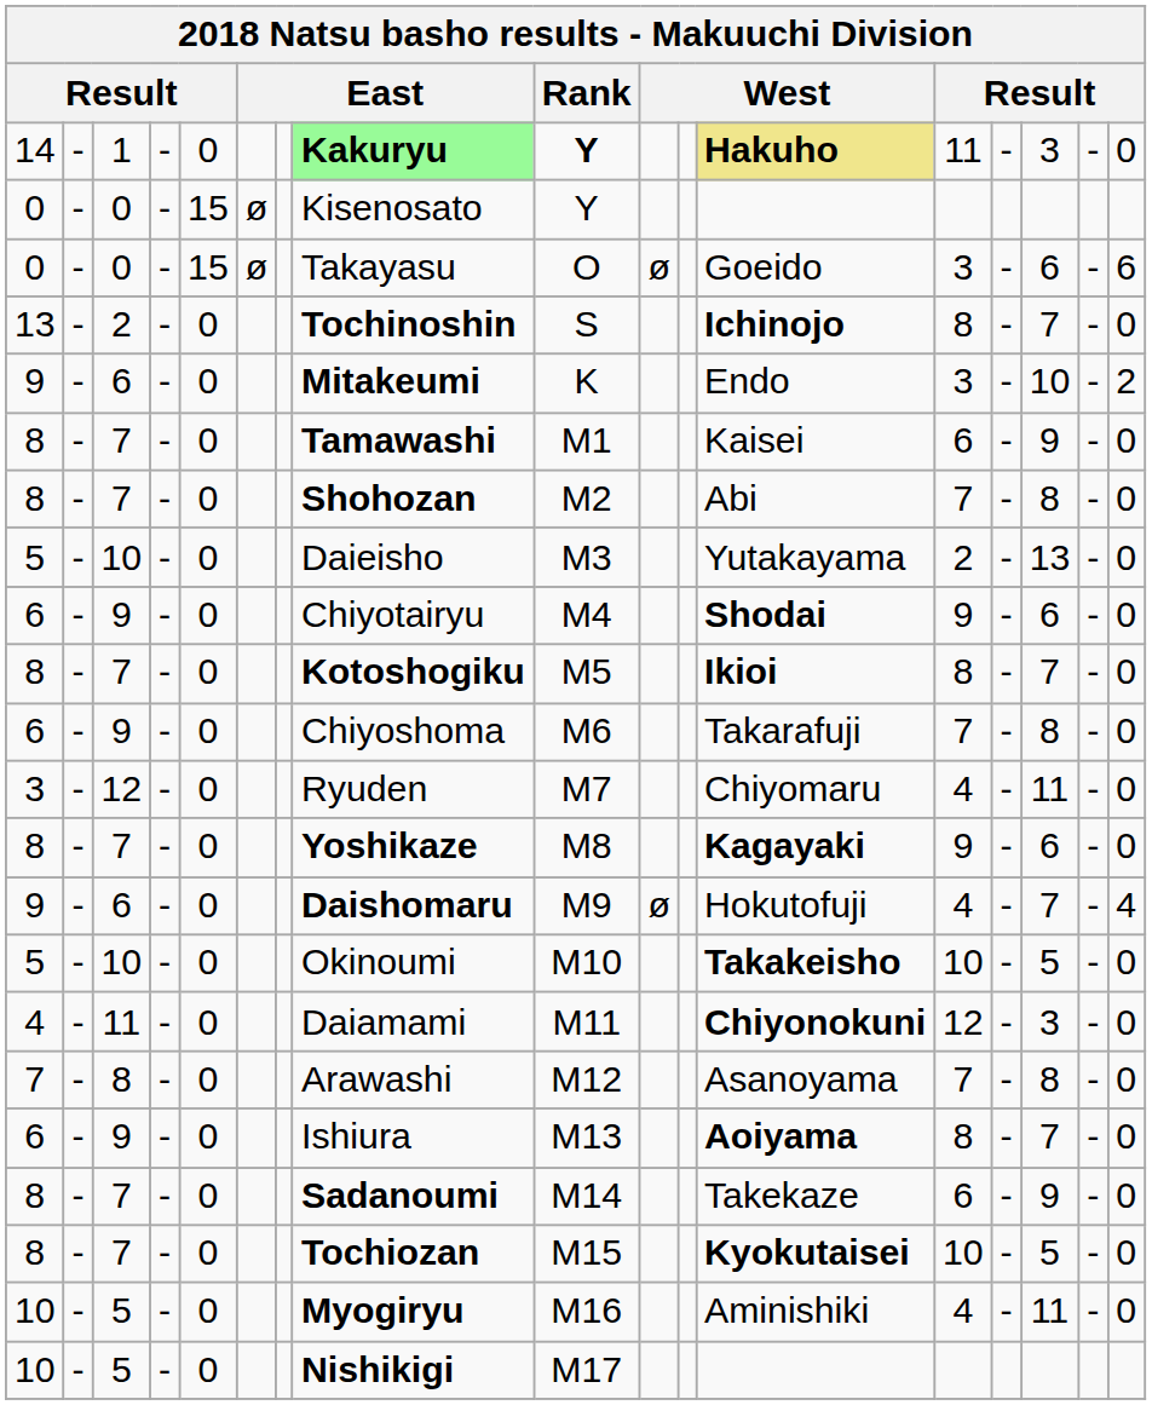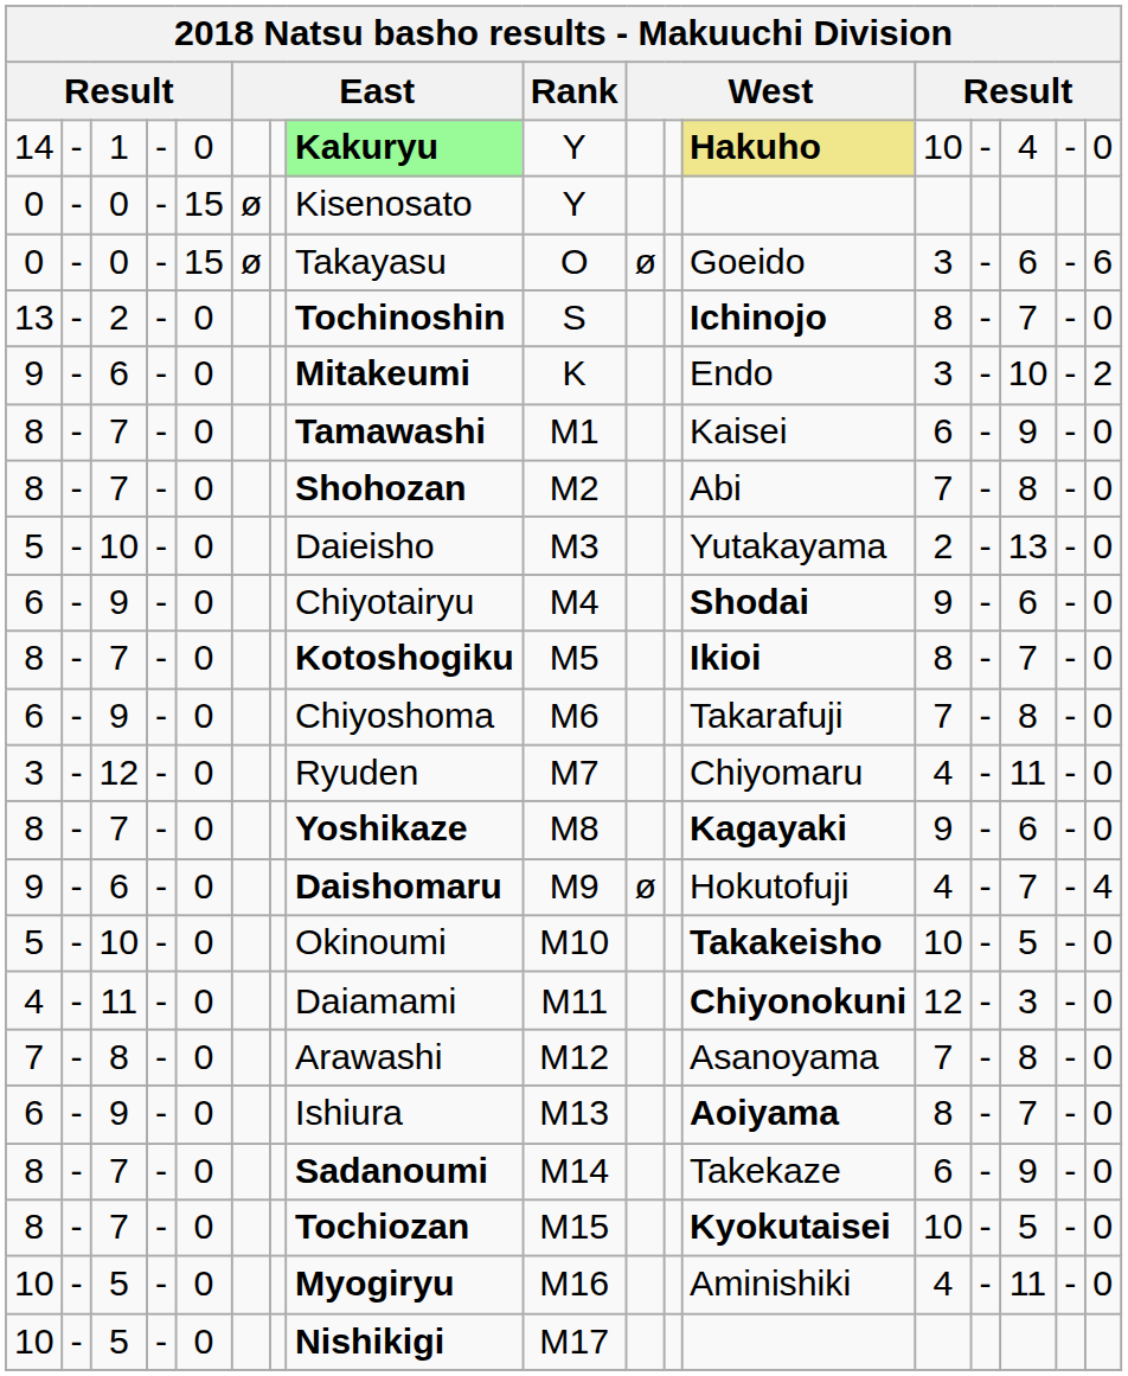 <table class="wikitable">
 <tr>
 <th colspan="17">2018 Natsu basho results - Makuuchi Division</th>
 </tr>
 <tr>
 <th colspan="5">Result</th>
 <th colspan="3">East</th>
 <th>Rank</th>
 <th colspan="3">West</th>
 <th colspan="5">Result</th>
 </tr>
 <tr>
 <td align=center>14</td>
 <td align=center>-</td>
 <td align=center>1</td>
 <td align=center>-</td>
 <td align=center>0</td>
 <td align=center></td>
 <td align=center></td>
 <td style="background: PaleGreen;"><strong>Kakuryu</strong></td>
-<td align=center><strong>Y</strong></td>
+<td align=center>Y</td>
 <td align=center></td>
 <td align=center></td>
 <td style="background: khaki;"><strong>Hakuho</strong></td>
-<td align=center>11</td>
+<td align=center>10</td>
 <td align=center>-</td>
-<td align=center>3</td>
+<td align=center>4</td>
 <td align=center>-</td>
 <td align=center>0</td>
 </tr>
 <tr>
 <td align=center>0</td>
 <td align=center>-</td>
 <td align=center>0</td>
 <td align=center>-</td>
 <td align=center>15</td>
 <td align=center>ø</td>
 <td align=center></td>
 <td>Kisenosato</td>
 <td align=center>Y</td>
 <td align=center></td>
 <td align=center></td>
 <td></td>
 <td align=center></td>
 <td align=center></td>
 <td align=center></td>
 <td align=center></td>
 <td align=center></td>
 </tr>
 <tr>
 <td align=center>0</td>
 <td align=center>-</td>
 <td align=center>0</td>
 <td align=center>-</td>
 <td align=center>15</td>
 <td align=center>ø</td>
 <td align=center></td>
 <td>Takayasu</td>
 <td align=center>O</td>
 <td align=center>ø</td>
 <td align=center></td>
 <td>Goeido</td>
 <td align=center>3</td>
 <td align=center>-</td>
 <td align=center>6</td>
 <td align=center>-</td>
 <td align=center>6</td>
 </tr>
 <tr>
 <td align=center>13</td>
 <td align=center>-</td>
 <td align=center>2</td>
 <td align=center>-</td>
 <td align=center>0</td>
 <td align=center></td>
 <td align=center></td>
 <td><strong>Tochinoshin</strong></td>
 <td align=center>S</td>
 <td align=center></td>
 <td align=center></td>
 <td><strong>Ichinojo</strong></td>
 <td align=center>8</td>
 <td align=center>-</td>
 <td align=center>7</td>
 <td align=center>-</td>
 <td align=center>0</td>
 </tr>
 <tr>
 <td align=center>9</td>
 <td align=center>-</td>
 <td align=center>6</td>
 <td align=center>-</td>
 <td align=center>0</td>
 <td align=center></td>
 <td align=center></td>
 <td><strong>Mitakeumi</strong></td>
 <td align=center>K</td>
 <td align=center></td>
 <td align=center></td>
 <td>Endo</td>
 <td align=center>3</td>
 <td align=center>-</td>
 <td align=center>10</td>
 <td align=center>-</td>
 <td align=center>2</td>
 </tr>
 <tr>
 <td align=center>8</td>
 <td align=center>-</td>
 <td align=center>7</td>
 <td align=center>-</td>
 <td align=center>0</td>
 <td align=center></td>
 <td align=center></td>
 <td><strong>Tamawashi</strong></td>
 <td align=center>M1</td>
 <td align=center></td>
 <td align=center></td>
 <td>Kaisei</td>
 <td align=center>6</td>
 <td align=center>-</td>
 <td align=center>9</td>
 <td align=center>-</td>
 <td align=center>0</td>
 </tr>
 <tr>
 <td align=center>8</td>
 <td align=center>-</td>
 <td align=center>7</td>
 <td align=center>-</td>
 <td align=center>0</td>
 <td align=center></td>
 <td align=center></td>
 <td><strong>Shohozan</strong></td>
 <td align=center>M2</td>
 <td align=center></td>
 <td align=center></td>
 <td>Abi</td>
 <td align=center>7</td>
 <td align=center>-</td>
 <td align=center>8</td>
 <td align=center>-</td>
 <td align=center>0</td>
 </tr>
 <tr>
 <td align=center>5</td>
 <td align=center>-</td>
 <td align=center>10</td>
 <td align=center>-</td>
 <td align=center>0</td>
 <td align=center></td>
 <td align=center></td>
 <td>Daieisho</td>
 <td align=center>M3</td>
 <td align=center></td>
 <td align=center></td>
 <td>Yutakayama</td>
 <td align=center>2</td>
 <td align=center>-</td>
 <td align=center>13</td>
 <td align=center>-</td>
 <td align=center>0</td>
 </tr>
 <tr>
 <td align=center>6</td>
 <td align=center>-</td>
 <td align=center>9</td>
 <td align=center>-</td>
 <td align=center>0</td>
 <td align=center></td>
 <td align=center></td>
 <td>Chiyotairyu</td>
 <td align=center>M4</td>
 <td align=center></td>
 <td align=center></td>
 <td><strong>Shodai</strong></td>
 <td align=center>9</td>
 <td align=center>-</td>
 <td align=center>6</td>
 <td align=center>-</td>
 <td align=center>0</td>
 </tr>
 <tr>
 <td align=center>8</td>
 <td align=center>-</td>
 <td align=center>7</td>
 <td align=center>-</td>
 <td align=center>0</td>
 <td align=center></td>
 <td align=center></td>
 <td><strong>Kotoshogiku</strong></td>
 <td align=center>M5</td>
 <td align=center></td>
 <td align=center></td>
 <td><strong>Ikioi</strong></td>
 <td align=center>8</td>
 <td align=center>-</td>
 <td align=center>7</td>
 <td align=center>-</td>
 <td align=center>0</td>
 </tr>
 <tr>
 <td align=center>6</td>
 <td align=center>-</td>
 <td align=center>9</td>
 <td align=center>-</td>
 <td align=center>0</td>
 <td align=center></td>
 <td align=center></td>
 <td>Chiyoshoma</td>
 <td align=center>M6</td>
 <td align=center></td>
 <td align=center></td>
 <td>Takarafuji</td>
 <td align=center>7</td>
 <td align=center>-</td>
 <td align=center>8</td>
 <td align=center>-</td>
 <td align=center>0</td>
 </tr>
 <tr>
 <td align=center>3</td>
 <td align=center>-</td>
 <td align=center>12</td>
 <td align=center>-</td>
 <td align=center>0</td>
 <td align=center></td>
 <td align=center></td>
 <td>Ryuden</td>
 <td align=center>M7</td>
 <td align=center></td>
 <td align=center></td>
 <td>Chiyomaru</td>
 <td align=center>4</td>
 <td align=center>-</td>
 <td align=center>11</td>
 <td align=center>-</td>
 <td align=center>0</td>
 </tr>
 <tr>
 <td align=center>8</td>
 <td align=center>-</td>
 <td align=center>7</td>
 <td align=center>-</td>
 <td align=center>0</td>
 <td align=center></td>
 <td align=center></td>
 <td><strong>Yoshikaze</strong></td>
 <td align=center>M8</td>
 <td align=center></td>
 <td align=center></td>
 <td><strong>Kagayaki</strong></td>
 <td align=center>9</td>
 <td align=center>-</td>
 <td align=center>6</td>
 <td align=center>-</td>
 <td align=center>0</td>
 </tr>
 <tr>
 <td align=center>9</td>
 <td align=center>-</td>
 <td align=center>6</td>
 <td align=center>-</td>
 <td align=center>0</td>
 <td align=center></td>
 <td align=center></td>
 <td><strong>Daishomaru</strong></td>
 <td align=center>M9</td>
 <td align=center>ø</td>
 <td align=center></td>
 <td>Hokutofuji</td>
 <td align=center>4</td>
 <td align=center>-</td>
 <td align=center>7</td>
 <td align=center>-</td>
 <td align=center>4</td>
 </tr>
 <tr>
 <td align=center>5</td>
 <td align=center>-</td>
 <td align=center>10</td>
 <td align=center>-</td>
 <td align=center>0</td>
 <td align=center></td>
 <td align=center></td>
 <td>Okinoumi</td>
 <td align=center>M10</td>
 <td align=center></td>
 <td align=center></td>
 <td><strong>Takakeisho</strong></td>
 <td align=center>10</td>
 <td align=center>-</td>
 <td align=center>5</td>
 <td align=center>-</td>
 <td align=center>0</td>
 </tr>
 <tr>
 <td align=center>4</td>
 <td align=center>-</td>
 <td align=center>11</td>
 <td align=center>-</td>
 <td align=center>0</td>
 <td align=center></td>
 <td align=center></td>
 <td>Daiamami</td>
 <td align=center>M11</td>
 <td align=center></td>
 <td align=center></td>
 <td><strong>Chiyonokuni</strong></td>
 <td align=center>12</td>
 <td align=center>-</td>
 <td align=center>3</td>
 <td align=center>-</td>
 <td align=center>0</td>
 </tr>
 <tr>
 <td align=center>7</td>
 <td align=center>-</td>
 <td align=center>8</td>
 <td align=center>-</td>
 <td align=center>0</td>
 <td align=center></td>
 <td align=center></td>
 <td>Arawashi</td>
 <td align=center>M12</td>
 <td align=center></td>
 <td align=center></td>
 <td>Asanoyama</td>
 <td align=center>7</td>
 <td align=center>-</td>
 <td align=center>8</td>
 <td align=center>-</td>
 <td align=center>0</td>
 </tr>
 <tr>
 <td align=center>6</td>
 <td align=center>-</td>
 <td align=center>9</td>
 <td align=center>-</td>
 <td align=center>0</td>
 <td align=center></td>
 <td align=center></td>
 <td>Ishiura</td>
 <td align=center>M13</td>
 <td align=center></td>
 <td align=center></td>
 <td><strong>Aoiyama</strong></td>
 <td align=center>8</td>
 <td align=center>-</td>
 <td align=center>7</td>
 <td align=center>-</td>
 <td align=center>0</td>
 </tr>
 <tr>
 <td align=center>8</td>
 <td align=center>-</td>
 <td align=center>7</td>
 <td align=center>-</td>
 <td align=center>0</td>
 <td align=center></td>
 <td align=center></td>
 <td><strong>Sadanoumi</strong></td>
 <td align=center>M14</td>
 <td align=center></td>
 <td align=center></td>
 <td>Takekaze</td>
 <td align=center>6</td>
 <td align=center>-</td>
 <td align=center>9</td>
 <td align=center>-</td>
 <td align=center>0</td>
 </tr>
 <tr>
 <td align=center>8</td>
 <td align=center>-</td>
 <td align=center>7</td>
 <td align=center>-</td>
 <td align=center>0</td>
 <td align=center></td>
 <td align=center></td>
 <td><strong>Tochiozan</strong></td>
 <td align=center>M15</td>
 <td align=center></td>
 <td align=center></td>
 <td><strong>Kyokutaisei</strong></td>
 <td align=center>10</td>
 <td align=center>-</td>
 <td align=center>5</td>
 <td align=center>-</td>
 <td align=center>0</td>
 </tr>
 <tr>
 <td align=center>10</td>
 <td align=center>-</td>
 <td align=center>5</td>
 <td align=center>-</td>
 <td align=center>0</td>
 <td align=center></td>
 <td align=center></td>
 <td><strong>Myogiryu</strong></td>
 <td align=center>M16</td>
 <td align=center></td>
 <td align=center></td>
 <td>Aminishiki</td>
 <td align=center>4</td>
 <td align=center>-</td>
 <td align=center>11</td>
 <td align=center>-</td>
 <td align=center>0</td>
 </tr>
 <tr>
 <td align=center>10</td>
 <td align=center>-</td>
 <td align=center>5</td>
 <td align=center>-</td>
 <td align=center>0</td>
 <td align=center></td>
 <td align=center></td>
 <td><strong>Nishikigi</strong></td>
 <td align=center>M17</td>
 <td align=center></td>
 <td align=center></td>
 <td></td>
 <td align=center></td>
 <td align=center></td>
 <td align=center></td>
 <td align=center></td>
 <td align=center></td>
 </tr>
 </table>
